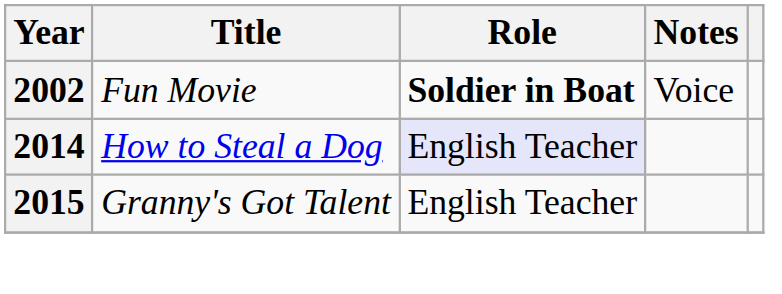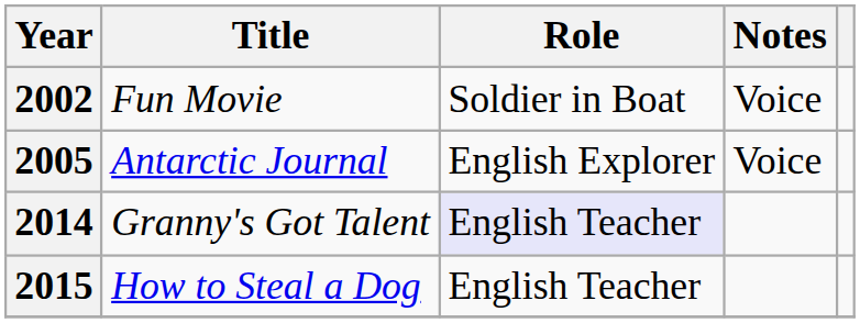 <table class="wikitable sortable plainrowheaders">
 <tr>
 <th scope="col">Year</th>
 <th scope="col">Title</th>
 <th scope="col">Role</th>
 <th scope="col">Notes</th>
 <th scope="col" class="unsortable"></th>
 </tr>
 <tr>
 <th scope="row">2002</th>
 <td><em>Fun Movie</em></td>
-<td><strong>Soldier in Boat</strong></td>
+<td>Soldier in Boat</td>
+<td>Voice</td>
+<td></td>
+</tr>
+<tr>
+<th scope="row">2005</th>
+<td><em><a href='#'>Antarctic Journal</a></em></td>
+<td>English Explorer</td>
 <td>Voice</td>
 <td></td>
 </tr>
 <tr>
 <th scope="row">2014</th>
-<td><em><a href='#'>How to Steal a Dog</a></em></td>
+<td><em>Granny's Got Talent</em></td>
 <td style="background: lavender;">English Teacher</td>
 <td></td>
 <td></td>
 </tr>
 <tr>
 <th scope="row">2015</th>
-<td><em>Granny's Got Talent</em></td>
+<td><em><a href='#'>How to Steal a Dog</a></em></td>
 <td>English Teacher</td>
 <td></td>
 <td></td>
 </tr>
 <tr>
 </tr>
 </table>
